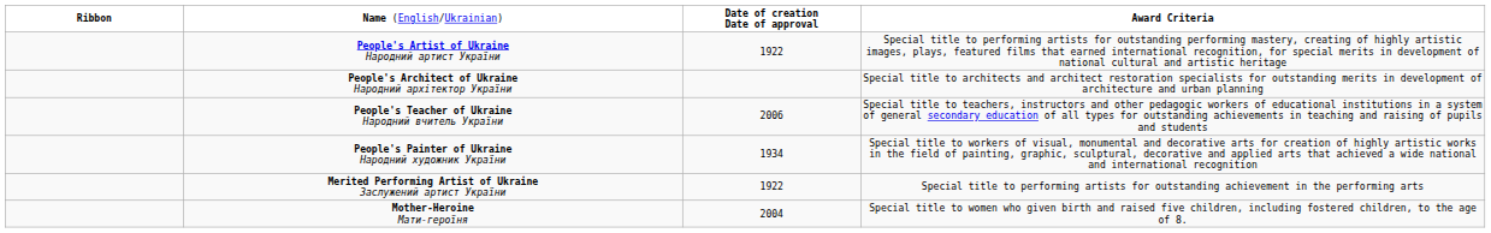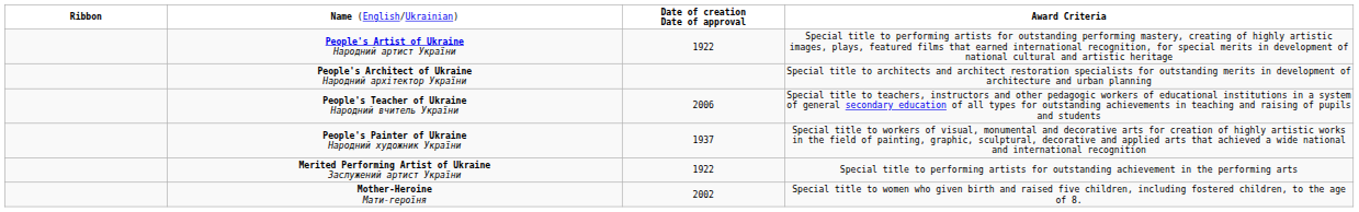 <table class="wikitable sortable" width="100%" style="text-align:center;">
 <tr>
 <td width="10%" bgcolor="#FFFFFF"><strong>Ribbon</strong></td>
 <td width="28%" bgcolor="#FFFFFF"><strong>Name</strong> (<a href='#'>English</a>/<a href='#'>Ukrainian</a>)</td>
 <td width="10%" bgcolor="#FFFFFF"><strong>Date of creation<br>Date of approval</strong></td>
 <td width="35%" bgcolor="#FFFFFF"><strong>Award Criteria</strong></td>
 </tr>
 <tr>
 <td></td>
 <td><strong><a href='#'>People's Artist of Ukraine</a></strong><br><em>Народний артист України</em></td>
 <td>1922</td>
 <td>Special title to performing artists for outstanding performing mastery, creating of highly artistic images, plays, featured films that earned international recognition, for special merits in development of national cultural and artistic heritage</td>
 </tr>
 <tr>
 <td></td>
 <td><strong>People's Architect of Ukraine</strong><br><em>Народний архітектор України</em></td>
 <td></td>
 <td>Special title to architects and architect restoration specialists for outstanding merits in development of architecture and urban planning</td>
 </tr>
 <tr>
 <td></td>
 <td><strong>People's Teacher of Ukraine</strong><br><em>Народний вчитель України</em></td>
 <td>2006</td>
 <td>Special title to teachers, instructors and other pedagogic workers of educational institutions in a system of general <a href='#'>secondary education</a> of all types for outstanding achievements in teaching and raising of pupils and students</td>
 </tr>
 <tr>
 <td></td>
 <td><strong>People's Painter of Ukraine</strong><br><em>Народний художник України</em></td>
-<td>1934</td>
+<td>1937</td>
 <td>Special title to workers of visual, monumental and decorative arts for creation of highly artistic works in the field of painting, graphic, sculptural, decorative and applied arts that achieved a wide national and international recognition</td>
 </tr>
 <tr>
 <td></td>
 <td><strong>Merited Performing Artist of Ukraine</strong><br><em>Заслужений артист України</em></td>
 <td>1922</td>
 <td>Special title to performing artists for outstanding achievement in the performing arts</td>
 </tr>
 <tr>
 <td></td>
 <td><strong>Mother-Heroine</strong><br><em>Мати-героїня</em></td>
-<td>2004</td>
+<td>2002</td>
 <td>Special title to women who given birth and raised five children, including fostered children, to the age of 8.</td>
 </tr>
 </table>
